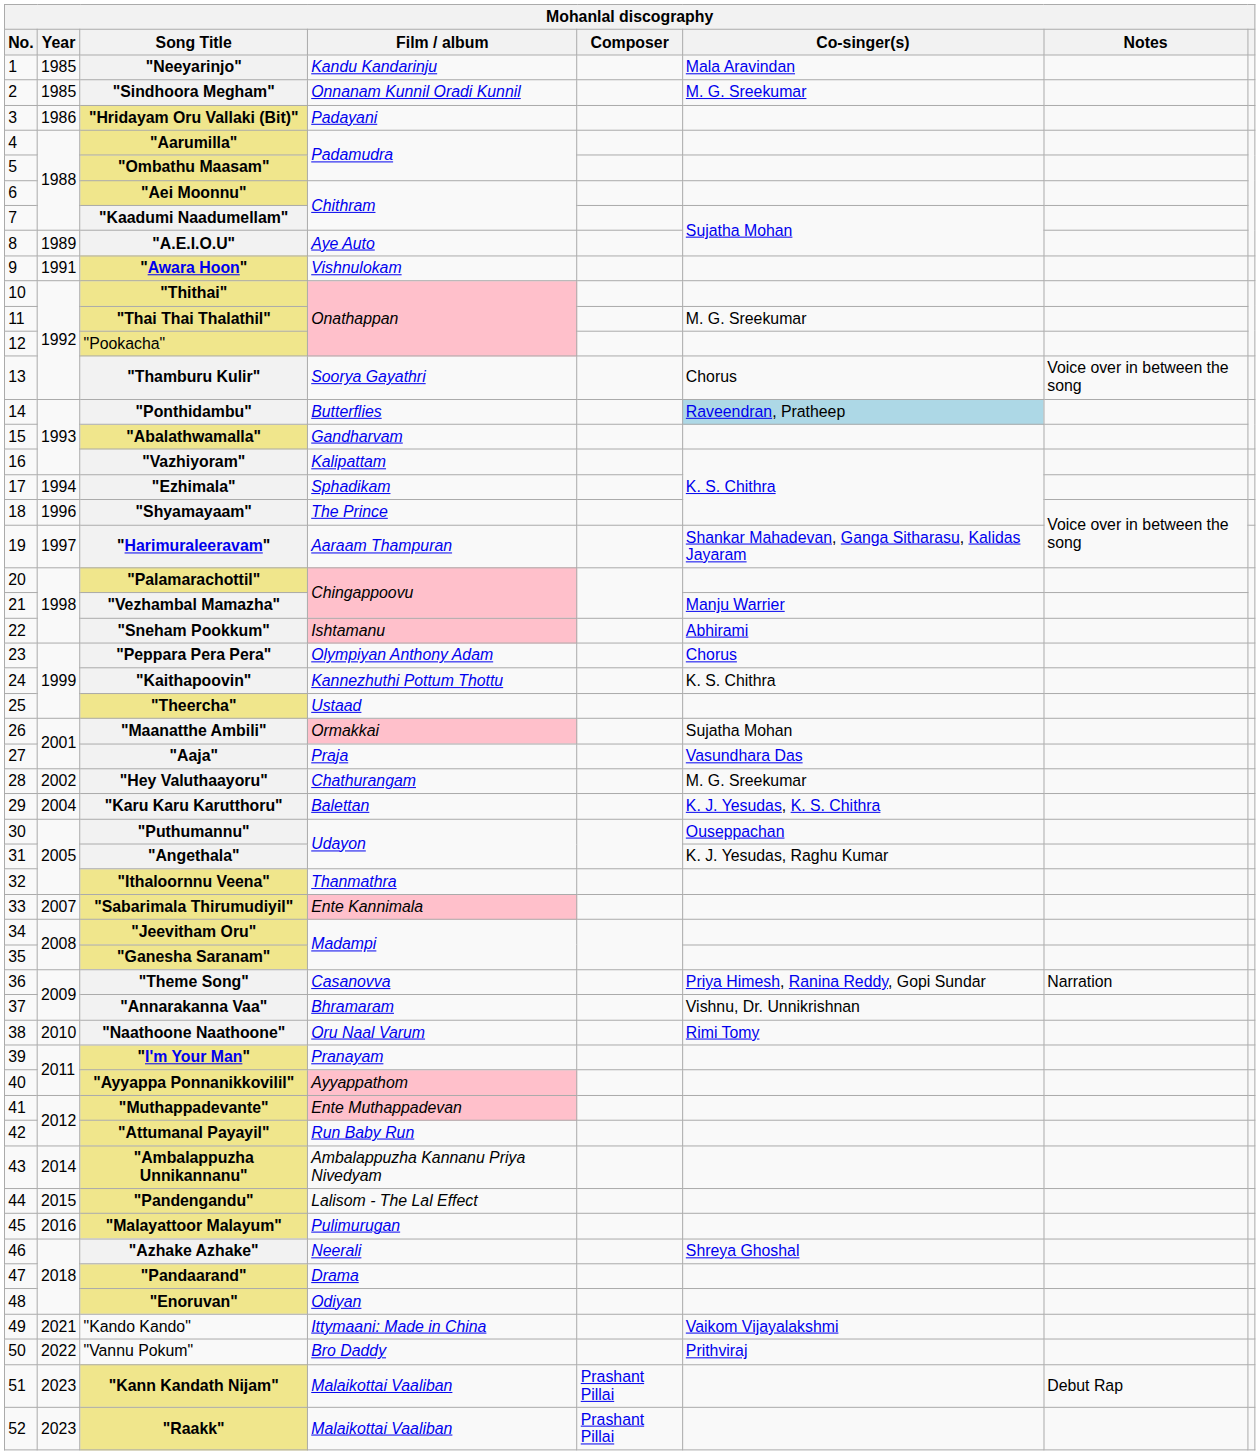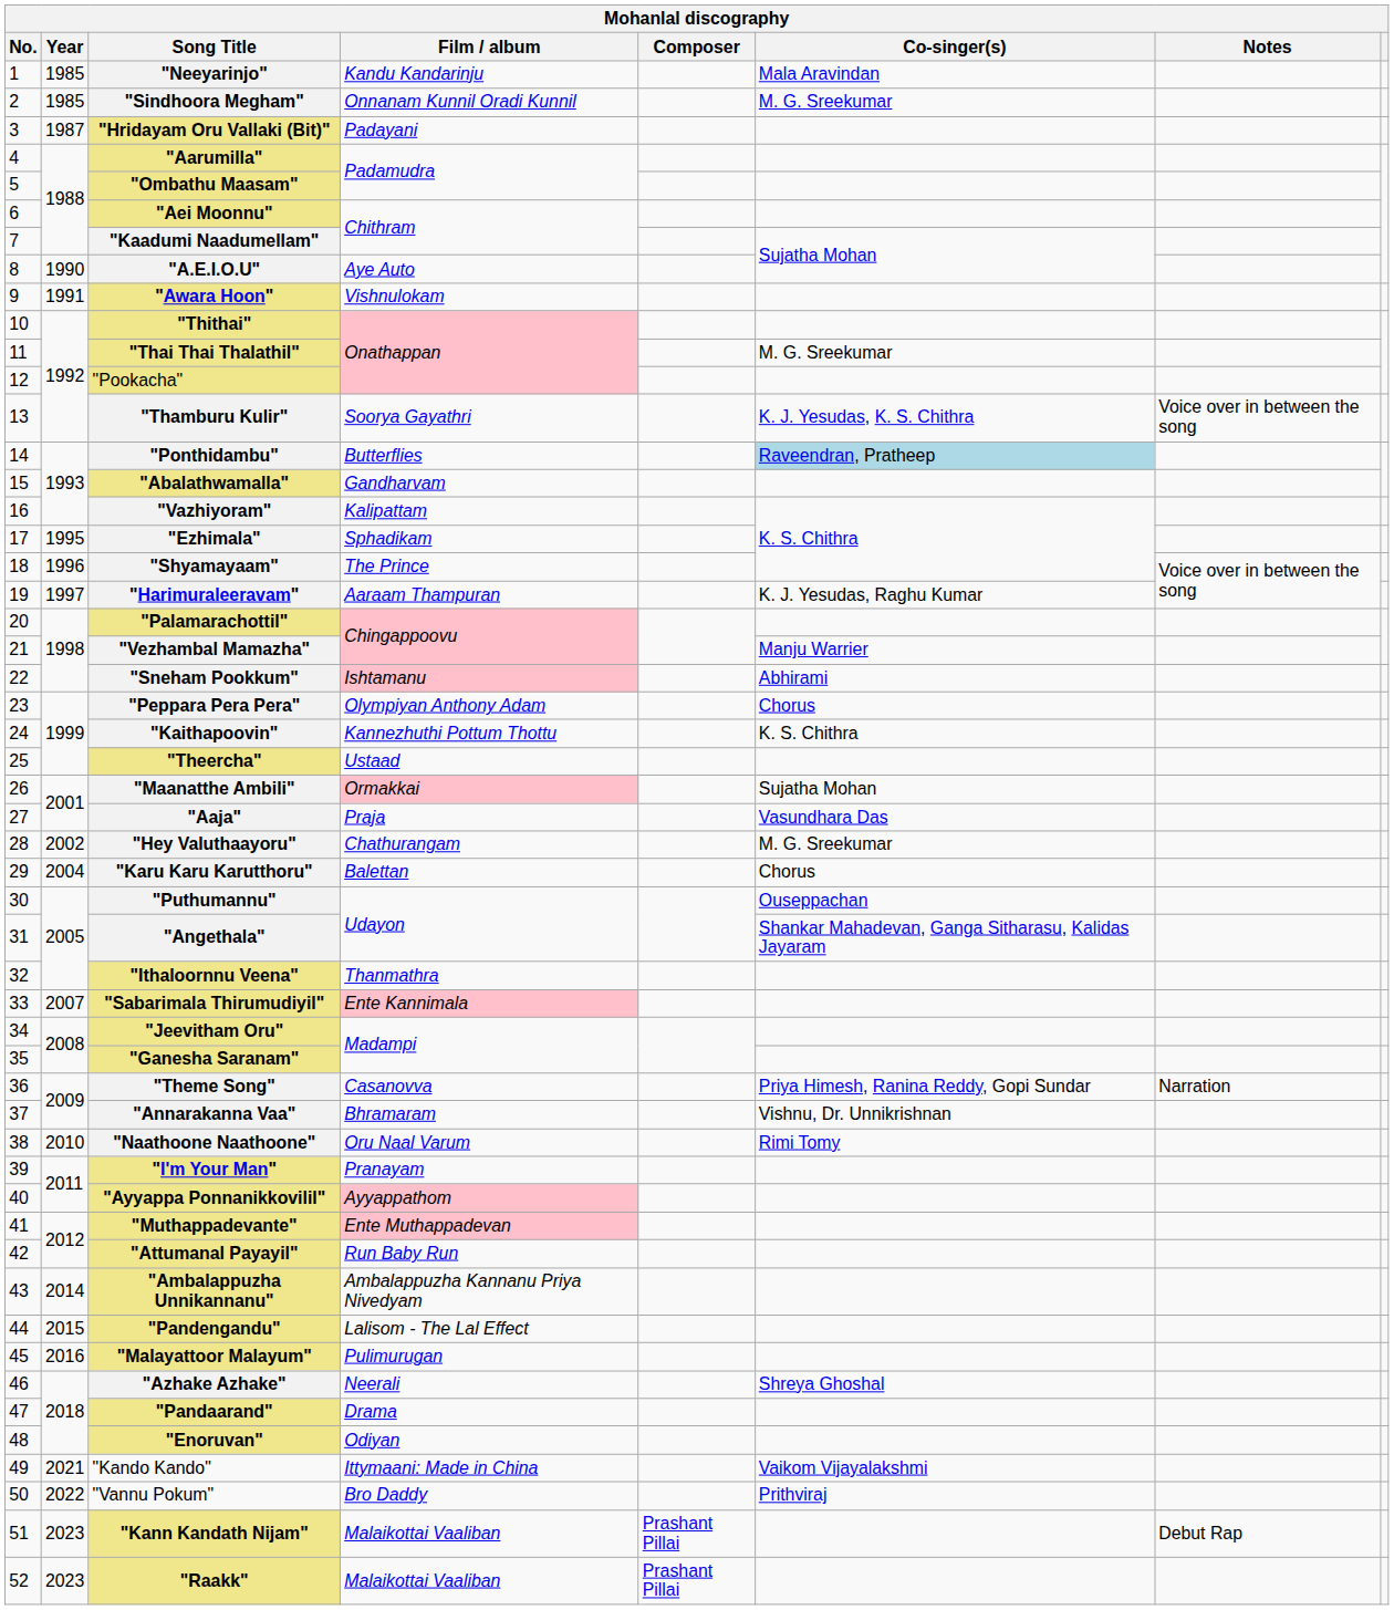 <table class="wikitable plainrowheaders" style="margin-right: 0;">
 <tr>
 <th colspan="8">Mohanlal discography</th>
 </tr>
 <tr>
 <th scope="col">No.</th>
 <th scope="col">Year</th>
 <th scope="col">Song Title</th>
 <th scope="col">Film / album</th>
 <th scope="col">Composer</th>
 <th scope="col">Co-singer(s)</th>
 <th scope="col">Notes</th>
 <th scope="col"></th>
 </tr>
 <tr>
 <td>1</td>
 <td>1985</td>
 <th scope="row">"Neeyarinjo"</th>
 <td><em><a href='#'>Kandu Kandarinju</a></em></td>
 <td></td>
 <td><a href='#'>Mala Aravindan</a></td>
 <td></td>
 <td style="text-align:center;"></td>
 </tr>
 <tr>
 <td>2</td>
 <td>1985</td>
 <th scope="row">"Sindhoora Megham"</th>
 <td><em><a href='#'>Onnanam Kunnil Oradi Kunnil</a></em></td>
 <td></td>
 <td><a href='#'>M. G. Sreekumar</a></td>
 <td></td>
 <td style="text-align:center;"></td>
 </tr>
 <tr>
 <td>3</td>
-<td>1986</td>
+<td>1987</td>
 <th scope="row" style="background:khaki;">"Hridayam Oru Vallaki (Bit)"</th>
 <td><em><a href='#'>Padayani</a></em></td>
 <td></td>
 <td></td>
 <td></td>
 <td style="text-align:center;"></td>
 </tr>
 <tr>
 <td>4</td>
 <td rowspan="4">1988</td>
 <th scope="row" style="background:khaki;">"Aarumilla"</th>
 <td rowspan="2"><em><a href='#'>Padamudra</a></em></td>
 <td></td>
 <td></td>
 <td></td>
 <td rowspan="5" style="text-align:center;"></td>
 </tr>
 <tr>
 <td>5</td>
 <th scope="row" style="background:khaki;">"Ombathu Maasam"</th>
 <td></td>
 <td></td>
 <td></td>
 </tr>
 <tr>
 <td>6</td>
 <th scope="row" style="background:khaki;">"Aei Moonnu"</th>
 <td rowspan="2"><em><a href='#'>Chithram</a></em></td>
 <td></td>
 <td></td>
 <td></td>
 </tr>
 <tr>
 <td>7</td>
 <th scope="row">"Kaadumi Naadumellam"</th>
 <td></td>
 <td rowspan="2"><a href='#'>Sujatha Mohan</a></td>
 <td></td>
 </tr>
 <tr>
 <td>8</td>
-<td>1989</td>
+<td>1990</td>
 <th scope="row">"A.E.I.O.U"</th>
 <td><em><a href='#'>Aye Auto</a></em></td>
 <td></td>
 <td></td>
 </tr>
 <tr>
 <td>9</td>
 <td>1991</td>
 <th scope="row" style="background:khaki;">"<a href='#'>Awara Hoon</a>"</th>
 <td><em><a href='#'>Vishnulokam</a></em></td>
 <td></td>
 <td></td>
 <td></td>
 <td style="text-align:center;"></td>
 </tr>
 <tr>
 <td>10</td>
 <td rowspan="4">1992</td>
 <th scope="row" style="background:khaki;">"Thithai"</th>
 <td rowspan="3" style="background:pink;"><em>Onathappan</em></td>
 <td></td>
 <td></td>
 <td></td>
 <td rowspan="3" style="text-align:center;"></td>
 </tr>
 <tr>
 <td>11</td>
 <th scope="row" style="background:khaki;">"Thai Thai Thalathil"</th>
 <td></td>
 <td>M. G. Sreekumar</td>
 <td></td>
 </tr>
 <tr>
 <td>12</td>
 <td style="background:khaki;">"Pookacha"</td>
 <td></td>
 <td></td>
 <td></td>
 </tr>
 <tr>
 <td>13</td>
 <th scope="row">"Thamburu Kulir"</th>
 <td><em><a href='#'>Soorya Gayathri</a></em></td>
 <td></td>
-<td>Chorus</td>
+<td><a href='#'>K. J. Yesudas</a>, <a href='#'>K. S. Chithra</a></td>
 <td>Voice over in between the song</td>
 <td style="text-align:center;"></td>
 </tr>
 <tr>
 <td>14</td>
 <td rowspan="3">1993</td>
 <th scope="row">"Ponthidambu"</th>
 <td><em><a href='#'>Butterflies</a></em></td>
 <td></td>
 <td style="background: lightblue;"><a href='#'>Raveendran</a>, Pratheep</td>
 <td></td>
 <td rowspan="2" style="text-align:center;"></td>
 </tr>
 <tr>
 <td>15</td>
 <th scope="row" style="background:khaki;">"Abalathwamalla"</th>
 <td><em><a href='#'>Gandharvam</a></em></td>
 <td></td>
 <td></td>
 <td></td>
 </tr>
 <tr>
 <td>16</td>
 <th scope="row">"Vazhiyoram"</th>
 <td><em><a href='#'>Kalipattam</a></em></td>
 <td></td>
 <td rowspan="3"><a href='#'>K. S. Chithra</a></td>
 <td></td>
 <td style="text-align:center;"></td>
 </tr>
 <tr>
 <td>17</td>
-<td>1994</td>
+<td>1995</td>
 <th scope="row">"Ezhimala"</th>
 <td><em><a href='#'>Sphadikam</a></em></td>
 <td></td>
 <td></td>
 <td style="text-align:center;"></td>
 </tr>
 <tr>
 <td>18</td>
 <td>1996</td>
 <th scope="row">"Shyamayaam"</th>
 <td><em><a href='#'>The Prince</a></em></td>
 <td></td>
 <td rowspan="2">Voice over in between the song</td>
 <td style="text-align:center;"></td>
 </tr>
 <tr>
 <td>19</td>
 <td>1997</td>
 <th scope="row">"<a href='#'>Harimuraleeravam</a>"</th>
 <td><em><a href='#'>Aaraam Thampuran</a></em></td>
 <td></td>
-<td><a href='#'>Shankar Mahadevan</a>, <a href='#'>Ganga Sitharasu</a>, <a href='#'>Kalidas Jayaram</a></td>
+<td>K. J. Yesudas, Raghu Kumar</td>
 <td style="text-align:center;"></td>
 </tr>
 <tr>
 <td>20</td>
 <td rowspan="3">1998</td>
 <th scope="row" style="background:khaki;">"Palamarachottil"</th>
 <td rowspan="2" style="background:pink;"><em>Chingappoovu</em></td>
 <td rowspan="2"></td>
 <td></td>
 <td></td>
 <td rowspan="2" style="text-align:center;"></td>
 </tr>
 <tr>
 <td>21</td>
 <th scope="row">"Vezhambal Mamazha"</th>
 <td><a href='#'>Manju Warrier</a></td>
 <td></td>
 </tr>
 <tr>
 <td>22</td>
 <th scope="row">"Sneham Pookkum"</th>
 <td style="background:pink;"><em>Ishtamanu</em></td>
 <td></td>
 <td><a href='#'>Abhirami</a></td>
 <td></td>
 <td style="text-align:center;"></td>
 </tr>
 <tr>
 <td>23</td>
 <td rowspan="3">1999</td>
 <th scope="row">"Peppara Pera Pera"</th>
 <td><em><a href='#'>Olympiyan Anthony Adam</a></em></td>
 <td></td>
 <td><a href='#'>Chorus</a></td>
 <td></td>
 <td style="text-align:center;"></td>
 </tr>
 <tr>
 <td>24</td>
 <th scope="row">"Kaithapoovin"</th>
 <td><em><a href='#'>Kannezhuthi Pottum Thottu</a></em></td>
 <td></td>
 <td>K. S. Chithra</td>
 <td></td>
 <td style="text-align:center;"></td>
 </tr>
 <tr>
 <td>25</td>
 <th scope="row" style="background:khaki;">"Theercha"</th>
 <td><em><a href='#'>Ustaad</a></em></td>
 <td></td>
 <td></td>
 <td></td>
 <td style="text-align:center;"></td>
 </tr>
 <tr>
 <td>26</td>
 <td rowspan="2">2001</td>
 <th scope="row">"Maanatthe Ambili"</th>
 <td style="background:pink;"><em>Ormakkai</em></td>
 <td></td>
 <td>Sujatha Mohan</td>
 <td></td>
 <td style="text-align:center;"></td>
 </tr>
 <tr>
 <td>27</td>
 <th scope="row">"Aaja"</th>
 <td><em><a href='#'>Praja</a></em></td>
 <td></td>
 <td><a href='#'>Vasundhara Das</a></td>
 <td></td>
 <td style="text-align:center;"></td>
 </tr>
 <tr>
 <td>28</td>
 <td>2002</td>
 <th scope="row">"Hey Valuthaayoru"</th>
 <td><em><a href='#'>Chathurangam</a></em></td>
 <td></td>
 <td>M. G. Sreekumar</td>
 <td></td>
 <td style="text-align:center;"></td>
 </tr>
 <tr>
 <td>29</td>
 <td>2004</td>
 <th scope="row">"Karu Karu Karutthoru"</th>
 <td><em><a href='#'>Balettan</a></em></td>
 <td></td>
-<td><a href='#'>K. J. Yesudas</a>, <a href='#'>K. S. Chithra</a></td>
+<td>Chorus</td>
 <td></td>
 <td style="text-align:center;"></td>
 </tr>
 <tr>
 <td>30</td>
 <td rowspan="3">2005</td>
 <th scope="row">"Puthumannu"</th>
 <td rowspan="2"><em><a href='#'>Udayon</a></em></td>
 <td rowspan="2"></td>
 <td><a href='#'>Ouseppachan</a></td>
 <td></td>
 <td style="text-align:center;"></td>
 </tr>
 <tr>
 <td>31</td>
 <th scope="row">"Angethala"</th>
-<td>K. J. Yesudas, Raghu Kumar</td>
+<td><a href='#'>Shankar Mahadevan</a>, <a href='#'>Ganga Sitharasu</a>, <a href='#'>Kalidas Jayaram</a></td>
 <td></td>
 <td style="text-align:center;"></td>
 </tr>
 <tr>
 <td>32</td>
 <th scope="row" style="background:khaki;">"Ithaloornnu Veena"</th>
 <td><em><a href='#'>Thanmathra</a></em></td>
 <td></td>
 <td></td>
 <td></td>
 <td style="text-align:center;"></td>
 </tr>
 <tr>
 <td>33</td>
 <td>2007</td>
 <th scope="row" style="background:khaki;">"Sabarimala Thirumudiyil"</th>
 <td style="background:pink;"><em>Ente Kannimala</em></td>
 <td></td>
 <td></td>
 <td></td>
 <td style="text-align:center;"></td>
 </tr>
 <tr>
 <td>34</td>
 <td rowspan="2">2008</td>
 <th scope="row" style="background:khaki;">"Jeevitham Oru"</th>
 <td rowspan="2"><em><a href='#'>Madampi</a></em></td>
 <td rowspan="2"></td>
 <td></td>
 <td></td>
 <td style="text-align:center;"></td>
 </tr>
 <tr>
 <td>35</td>
 <th scope="row" style="background:khaki;">"Ganesha Saranam"</th>
 <td></td>
 <td></td>
 <td style="text-align:center;"></td>
 </tr>
 <tr>
 <td>36</td>
 <td rowspan="2">2009</td>
 <th scope="row">"Theme Song"</th>
 <td><em><a href='#'>Casanovva</a></em></td>
 <td></td>
 <td><a href='#'>Priya Himesh</a>, <a href='#'>Ranina Reddy</a>, Gopi Sundar</td>
 <td>Narration</td>
 <td style="text-align:center;"></td>
 </tr>
 <tr>
 <td>37</td>
 <th scope="row">"Annarakanna Vaa"</th>
 <td><em><a href='#'>Bhramaram</a></em></td>
 <td></td>
 <td>Vishnu, Dr. Unnikrishnan</td>
 <td></td>
 <td style="text-align:center;"></td>
 </tr>
 <tr>
 <td>38</td>
 <td>2010</td>
 <th scope="row">"Naathoone Naathoone"</th>
 <td><em><a href='#'>Oru Naal Varum</a></em></td>
 <td></td>
 <td><a href='#'>Rimi Tomy</a></td>
 <td></td>
 <td style="text-align:center;"></td>
 </tr>
 <tr>
 <td>39</td>
 <td rowspan="2">2011</td>
 <th scope="row" style="background:khaki;">"<a href='#'>I'm Your Man</a>"</th>
 <td><em><a href='#'>Pranayam</a></em></td>
 <td></td>
 <td></td>
 <td></td>
 <td style="text-align:center;"></td>
 </tr>
 <tr>
 <td>40</td>
 <th scope="row" style="background:khaki;">"Ayyappa Ponnanikkovilil"</th>
 <td style="background:pink;"><em>Ayyappathom</em></td>
 <td></td>
 <td></td>
 <td></td>
 <td style="text-align:center;"></td>
 </tr>
 <tr>
 <td>41</td>
 <td rowspan="2">2012</td>
 <th scope="row" style="background:khaki;">"Muthappadevante"</th>
 <td style="background:pink;"><em>Ente Muthappadevan</em></td>
 <td></td>
 <td></td>
 <td></td>
 <td style="text-align:center;"></td>
 </tr>
 <tr>
 <td>42</td>
 <th scope="row" style="background:khaki;">"Attumanal Payayil"</th>
 <td><em><a href='#'>Run Baby Run</a></em></td>
 <td></td>
 <td></td>
 <td></td>
 <td style="text-align:center;"></td>
 </tr>
 <tr>
 <td>43</td>
 <td>2014</td>
 <th scope="row" style="background:khaki;">"Ambalappuzha Unnikannanu"</th>
 <td><em>Ambalappuzha Kannanu Priya Nivedyam</em></td>
 <td></td>
 <td></td>
 <td></td>
 <td style="text-align:center;"></td>
 </tr>
 <tr>
 <td>44</td>
 <td>2015</td>
 <th scope="row" style="background:khaki;">"Pandengandu"</th>
 <td><em>Lalisom - The Lal Effect</em></td>
 <td></td>
 <td></td>
 <td></td>
 <td style="text-align:center;"></td>
 </tr>
 <tr>
 <td>45</td>
 <td>2016</td>
 <th scope="row" style="background:khaki;">"Malayattoor Malayum"</th>
 <td><em><a href='#'>Pulimurugan</a></em></td>
 <td></td>
 <td></td>
 <td></td>
 <td style="text-align:center;"></td>
 </tr>
 <tr>
 <td>46</td>
 <td rowspan="3">2018</td>
 <th scope="row">"Azhake Azhake"</th>
 <td><em><a href='#'>Neerali</a></em></td>
 <td></td>
 <td><a href='#'>Shreya Ghoshal</a></td>
 <td></td>
 <td style="text-align:center;"></td>
 </tr>
 <tr>
 <td>47</td>
 <th scope="row" style="background:khaki;">"Pandaarand"</th>
 <td><em><a href='#'>Drama</a></em></td>
 <td></td>
 <td></td>
 <td></td>
 <td style="text-align:center;"></td>
 </tr>
 <tr>
 <td>48</td>
 <th scope="row" style="background:khaki;">"Enoruvan"</th>
 <td><em><a href='#'>Odiyan</a></em></td>
 <td></td>
 <td></td>
 <td></td>
 <td style="text-align:center;"></td>
 </tr>
 <tr>
 <td>49</td>
 <td>2021</td>
 <td scope="row">"Kando Kando"</td>
 <td><em><a href='#'>Ittymaani: Made in China</a></em></td>
 <td></td>
 <td><a href='#'>Vaikom Vijayalakshmi</a></td>
 <td></td>
 <td></td>
 </tr>
 <tr>
 <td>50</td>
 <td>2022</td>
 <td scope="row">"Vannu Pokum"</td>
 <td><em><a href='#'>Bro Daddy</a></em></td>
 <td></td>
 <td><a href='#'>Prithviraj</a></td>
 <td></td>
 <td></td>
 </tr>
 <tr>
 <td>51</td>
 <td>2023</td>
 <th scope="row" style="background:khaki;">"Kann Kandath Nijam"</th>
 <td><em><a href='#'>Malaikottai Vaaliban</a></em></td>
 <td><a href='#'>Prashant Pillai</a></td>
 <td></td>
 <td>Debut Rap</td>
 <td></td>
 </tr>
 <tr>
 <td>52</td>
 <td>2023</td>
 <th scope="row" style="background:khaki;">"Raakk"</th>
 <td><em><a href='#'>Malaikottai Vaaliban</a></em></td>
 <td><a href='#'>Prashant Pillai</a></td>
 <td></td>
 <td></td>
 </tr>
 </table>
